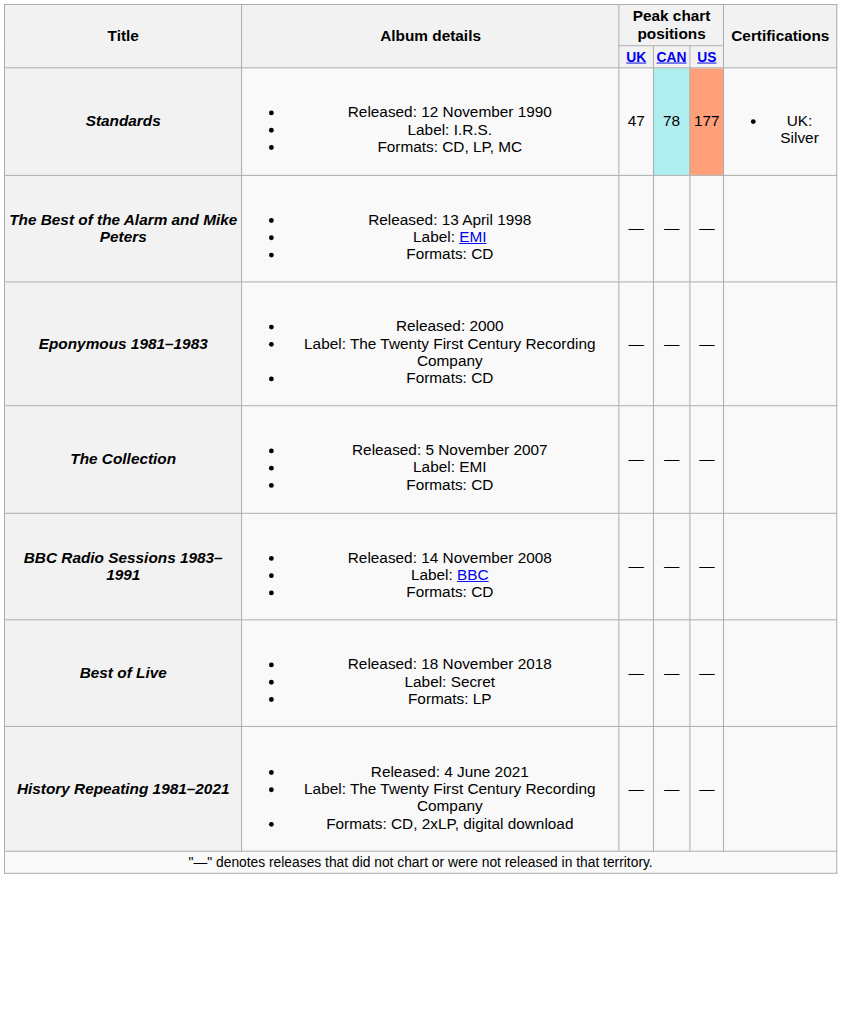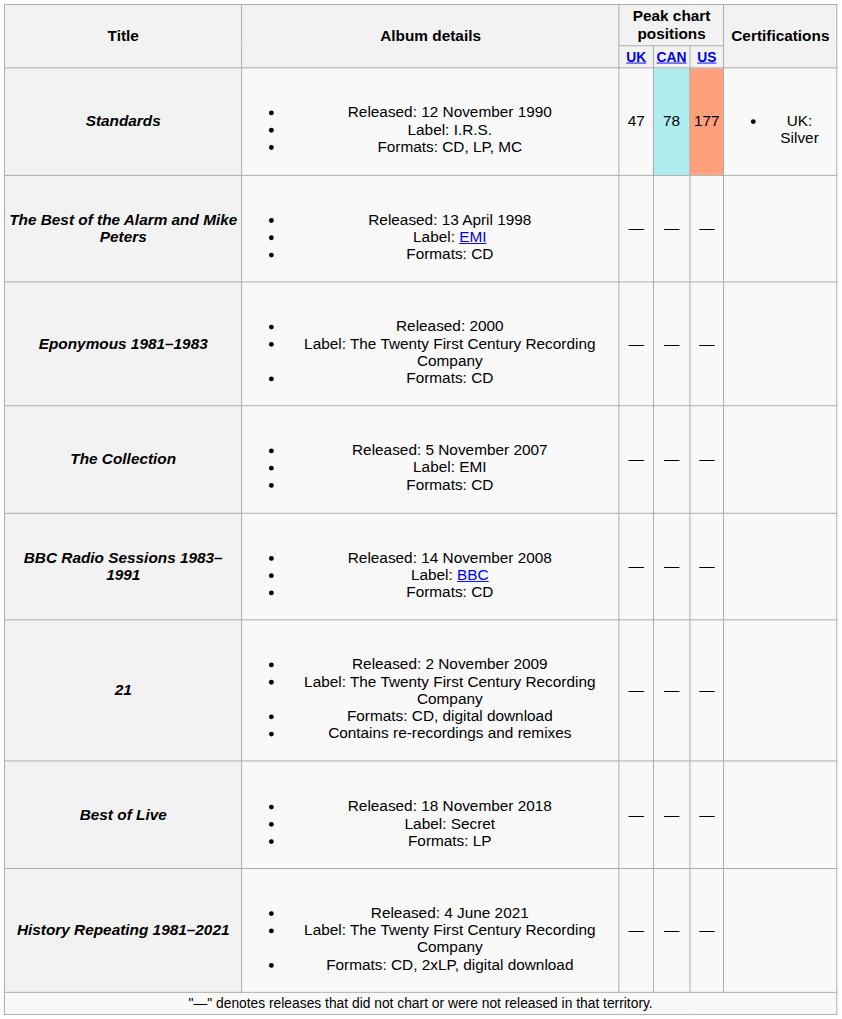 <table class="wikitable plainrowheaders" style="text-align:center;">
 <tr>
 <th rowspan="2" scope="col" style="width:15em;">Title</th>
 <th rowspan="2" scope="col">Album details</th>
 <th colspan="3">Peak chart positions</th>
 <th rowspan="2">Certifications</th>
 </tr>
 <tr>
 <th scope="col" style="width:2em;font-size:90%;"><a href='#'>UK</a><br></th>
 <th scope="col" style="width:2em;font-size:90%;"><a href='#'>CAN</a><br></th>
 <th scope="col" style="width:2em;font-size:90%;"><a href='#'>US</a><br></th>
 </tr>
 <tr>
 <th scope="row"><em>Standards</em></th>
 <td><br><ul><li>Released: 12 November 1990</li><li>Label: I.R.S.</li><li>Formats: CD, LP, MC</li></ul></td>
 <td>47</td>
 <td style="background: paleturquoise;">78</td>
 <td style="background: lightsalmon;">177</td>
 <td><br><ul><li>UK: Silver</li></ul></td>
 </tr>
 <tr>
 <th scope="row"><em>The Best of the Alarm and Mike Peters</em></th>
 <td><br><ul><li>Released: 13 April 1998</li><li>Label: <a href='#'>EMI</a></li><li>Formats: CD</li></ul></td>
 <td>—</td>
 <td>—</td>
 <td>—</td>
 <td></td>
 </tr>
 <tr>
 <th scope="row"><em>Eponymous 1981–1983</em></th>
 <td><br><ul><li>Released: 2000</li><li>Label: The Twenty First Century Recording Company</li><li>Formats: CD</li></ul></td>
 <td>—</td>
 <td>—</td>
 <td>—</td>
 <td></td>
 </tr>
 <tr>
 <th scope="row"><em>The Collection</em></th>
 <td><br><ul><li>Released: 5 November 2007</li><li>Label: EMI</li><li>Formats: CD</li></ul></td>
 <td>—</td>
 <td>—</td>
 <td>—</td>
 <td></td>
 </tr>
 <tr>
 <th scope="row"><em>BBC Radio Sessions 1983–1991</em></th>
 <td><br><ul><li>Released: 14 November 2008</li><li>Label: <a href='#'>BBC</a></li><li>Formats: CD</li></ul></td>
 <td>—</td>
 <td>—</td>
 <td>—</td>
 <td></td>
 </tr>
 <tr>
+<th scope="row"><em>21</em></th>
+<td><br><ul><li>Released: 2 November 2009</li><li>Label: The Twenty First Century Recording Company</li><li>Formats: CD, digital download</li><li>Contains re-recordings and remixes</li></ul></td>
+<td>—</td>
+<td>—</td>
+<td>—</td>
+<td></td>
+</tr>
+<tr>
 <th scope="row"><em>Best of Live</em></th>
 <td><br><ul><li>Released: 18 November 2018</li><li>Label: Secret</li><li>Formats: LP</li></ul></td>
 <td>—</td>
 <td>—</td>
 <td>—</td>
 <td></td>
 </tr>
 <tr>
 <th scope="row"><em>History Repeating 1981–2021</em></th>
 <td><br><ul><li>Released: 4 June 2021</li><li>Label: The Twenty First Century Recording Company</li><li>Formats: CD, 2xLP, digital download</li></ul></td>
 <td>—</td>
 <td>—</td>
 <td>—</td>
 <td></td>
 </tr>
 <tr>
 <td colspan="6" style="font-size:90%">"—" denotes releases that did not chart or were not released in that territory.</td>
 </tr>
 </table>
